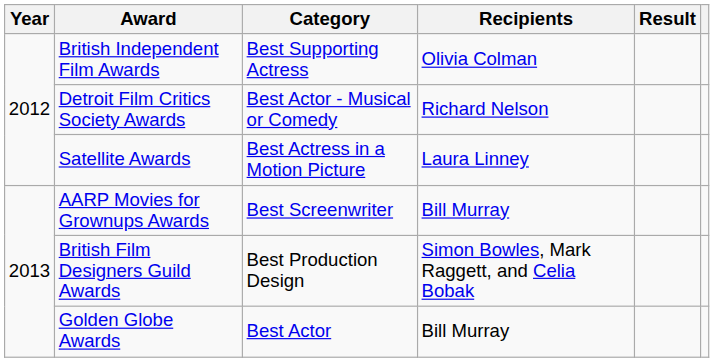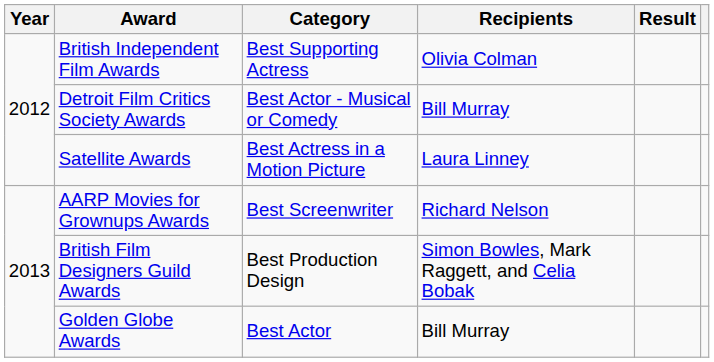 <table class="wikitable sortable">
 <tr>
 <th>Year</th>
 <th>Award</th>
 <th>Category</th>
 <th>Recipients</th>
 <th>Result</th>
 <th></th>
 </tr>
 <tr>
 <td rowspan=3>2012</td>
 <td><a href='#'>British Independent Film Awards</a></td>
 <td><a href='#'>Best Supporting Actress</a></td>
 <td><a href='#'>Olivia Colman</a></td>
 <td></td>
 <td align="center"></td>
 </tr>
 <tr>
 <td><a href='#'>Detroit Film Critics Society Awards</a></td>
 <td><a href='#'>Best Actor - Musical or Comedy</a></td>
-<td><a href='#'>Richard Nelson</a></td>
+<td><a href='#'>Bill Murray</a></td>
 <td></td>
 <td align="center"></td>
 </tr>
 <tr>
 <td><a href='#'>Satellite Awards</a></td>
 <td><a href='#'>Best Actress in a Motion Picture</a></td>
 <td><a href='#'>Laura Linney</a></td>
 <td></td>
 <td align="center"></td>
 </tr>
 <tr>
 <td rowspan="11">2013</td>
 <td><a href='#'>AARP Movies for Grownups Awards</a></td>
 <td><a href='#'>Best Screenwriter</a></td>
-<td><a href='#'>Bill Murray</a></td>
+<td><a href='#'>Richard Nelson</a></td>
 <td></td>
 <td align="center"></td>
 </tr>
 <tr>
 <td><a href='#'>British Film Designers Guild Awards</a></td>
 <td>Best Production Design</td>
 <td><a href='#'>Simon Bowles</a>, Mark Raggett, and <a href='#'>Celia Bobak</a></td>
 <td></td>
 <td align="center"></td>
 </tr>
 <tr>
 <td><a href='#'>Golden Globe Awards</a></td>
 <td><a href='#'>Best Actor</a></td>
 <td>Bill Murray</td>
 <td></td>
 <td align="center"></td>
 </tr>
 </table>
